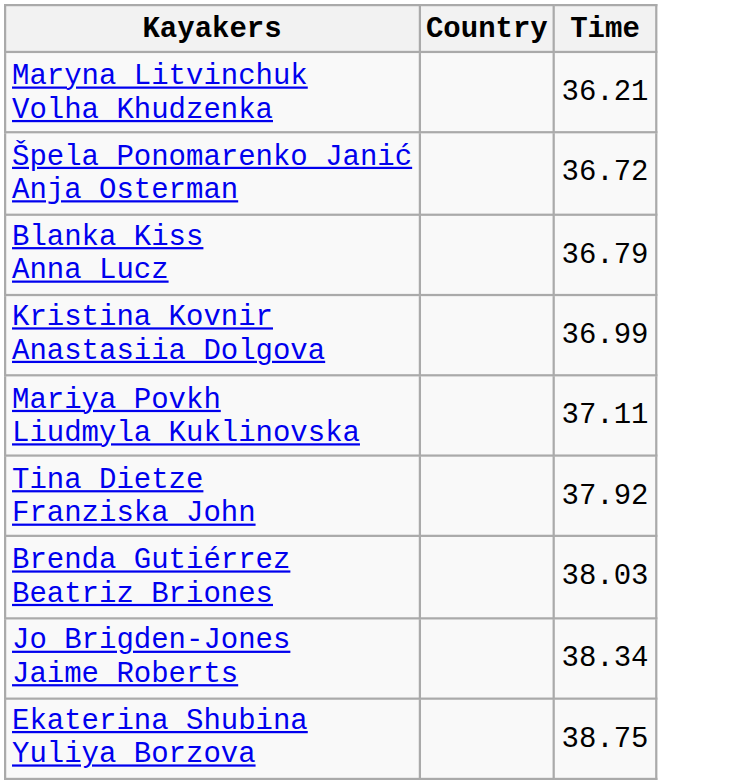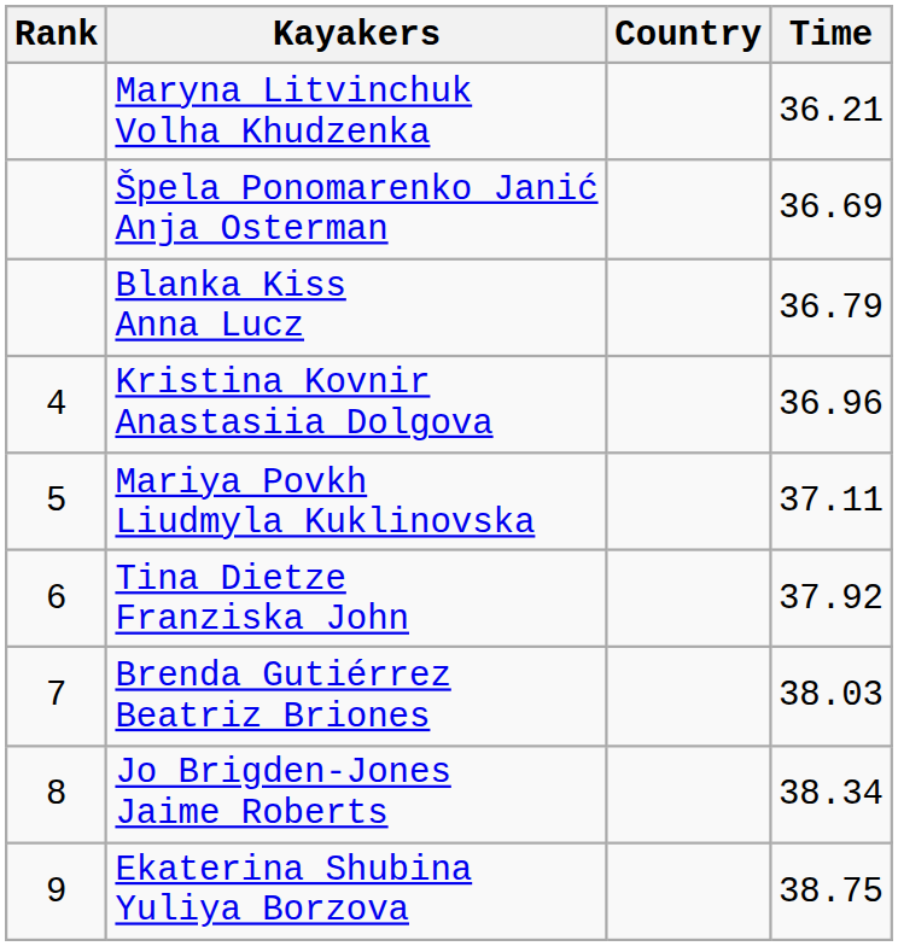 <table class="wikitable" style="text-align:center">
 <tr>
+<th>Rank</th>
 <th>Kayakers</th>
 <th>Country</th>
 <th>Time</th>
 </tr>
 <tr>
+<td></td>
 <td align="left"><a href='#'>Maryna Litvinchuk</a><br><a href='#'>Volha Khudzenka</a></td>
 <td align="left"></td>
 <td>36.21</td>
 </tr>
 <tr>
+<td></td>
 <td align="left"><a href='#'>Špela Ponomarenko Janić</a><br><a href='#'>Anja Osterman</a></td>
 <td align="left"></td>
-<td>36.72</td>
+<td>36.69</td>
 </tr>
 <tr>
+<td></td>
 <td align="left"><a href='#'>Blanka Kiss</a><br><a href='#'>Anna Lucz</a></td>
 <td align="left"></td>
 <td>36.79</td>
 </tr>
 <tr>
+<td>4</td>
 <td align="left"><a href='#'>Kristina Kovnir</a><br><a href='#'>Anastasiia Dolgova</a></td>
 <td align="left"></td>
-<td>36.99</td>
+<td>36.96</td>
 </tr>
 <tr>
+<td>5</td>
 <td align="left"><a href='#'>Mariya Povkh</a><br><a href='#'>Liudmyla Kuklinovska</a></td>
 <td align="left"></td>
 <td>37.11</td>
 </tr>
 <tr>
+<td>6</td>
 <td align="left"><a href='#'>Tina Dietze</a><br><a href='#'>Franziska John</a></td>
 <td align="left"></td>
 <td>37.92</td>
 </tr>
 <tr>
+<td>7</td>
 <td align="left"><a href='#'>Brenda Gutiérrez</a><br><a href='#'>Beatriz Briones</a></td>
 <td align="left"></td>
 <td>38.03</td>
 </tr>
 <tr>
+<td>8</td>
 <td align="left"><a href='#'>Jo Brigden-Jones</a><br><a href='#'>Jaime Roberts</a></td>
 <td align="left"></td>
 <td>38.34</td>
 </tr>
 <tr>
+<td>9</td>
 <td align="left"><a href='#'>Ekaterina Shubina</a><br><a href='#'>Yuliya Borzova</a></td>
 <td align="left"></td>
 <td>38.75</td>
 </tr>
 </table>
